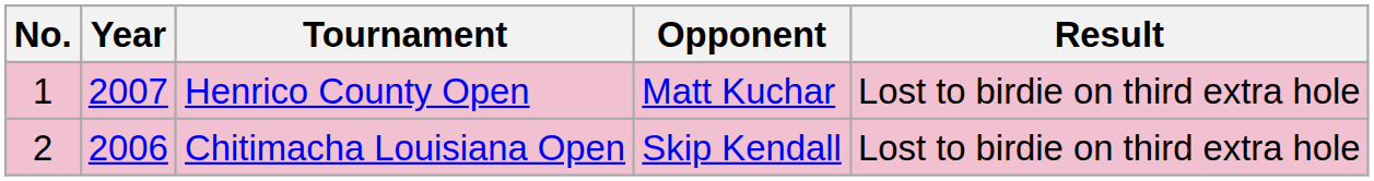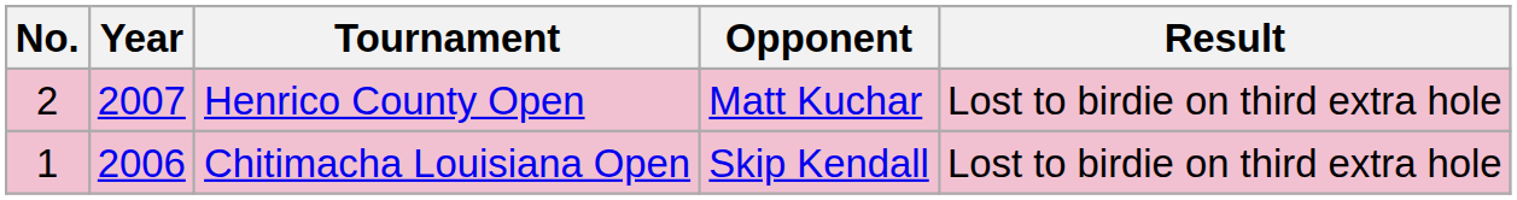 <table class="wikitable" style="font-size:95%;">
 <tr>
 <th>No.</th>
 <th>Year</th>
 <th>Tournament</th>
 <th>Opponent</th>
 <th>Result</th>
 </tr>
 <tr style="background:#F2C1D1;">
-<td align=center>1</td>
+<td align=center>2</td>
 <td align=center><a href='#'>2007</a></td>
 <td><a href='#'>Henrico County Open</a></td>
 <td> <a href='#'>Matt Kuchar</a></td>
 <td>Lost to birdie on third extra hole</td>
 </tr>
 <tr style="background:#F2C1D1;">
-<td align=center>2</td>
+<td align=center>1</td>
 <td align=center><a href='#'>2006</a></td>
 <td><a href='#'>Chitimacha Louisiana Open</a></td>
 <td> <a href='#'>Skip Kendall</a></td>
 <td>Lost to birdie on third extra hole</td>
 </tr>
 </table>
